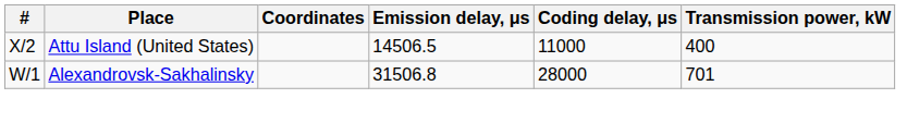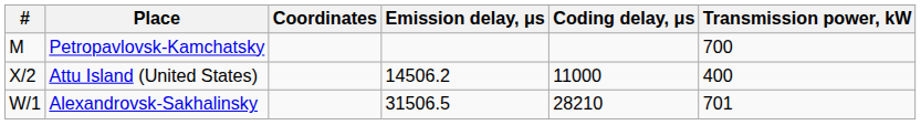 <table class="wikitable">
 <tr>
 <th>#</th>
 <th>Place</th>
 <th>Coordinates</th>
 <th>Emission delay, μs</th>
 <th>Coding delay, μs</th>
 <th>Transmission power, kW</th>
 </tr>
 <tr>
+<td>M</td>
+<td><a href='#'>Petropavlovsk-Kamchatsky</a></td>
+<td></td>
+<td></td>
+<td></td>
+<td>700</td>
+</tr>
+<tr>
 <td>X/2</td>
 <td><a href='#'>Attu Island</a> (United States)</td>
 <td></td>
-<td>14506.5</td>
+<td>14506.2</td>
 <td>11000</td>
 <td>400</td>
 </tr>
 <tr>
 <td>W/1</td>
 <td><a href='#'>Alexandrovsk-Sakhalinsky</a></td>
 <td></td>
-<td>31506.8</td>
-<td>28000</td>
+<td>31506.5</td>
+<td>28210</td>
 <td>701</td>
 </tr>
 </table>
